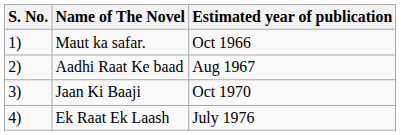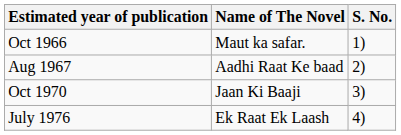 <table class="wikitable">
 <tr>
+<th>Estimated year of publication</th>
+<th>Name of The Novel</th>
 <th>S. No.</th>
-<th>Name of The Novel</th>
-<th>Estimated year of publication</th>
 </tr>
 <tr>
+<td>Oct 1966</td>
+<td>Maut ka safar.</td>
 <td>1)</td>
-<td>Maut ka safar.</td>
-<td>Oct 1966</td>
 </tr>
 <tr>
+<td>Aug 1967</td>
+<td>Aadhi Raat Ke baad</td>
 <td>2)</td>
-<td>Aadhi Raat Ke baad</td>
-<td>Aug 1967</td>
 </tr>
 <tr>
+<td>Oct 1970</td>
+<td>Jaan Ki Baaji</td>
 <td>3)</td>
-<td>Jaan Ki Baaji</td>
-<td>Oct 1970</td>
 </tr>
 <tr>
+<td>July 1976</td>
+<td>Ek Raat Ek Laash</td>
 <td>4)</td>
-<td>Ek Raat Ek Laash</td>
-<td>July 1976</td>
 </tr>
 </table>
